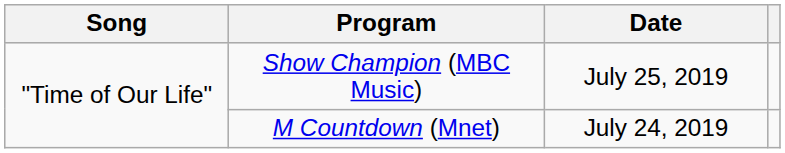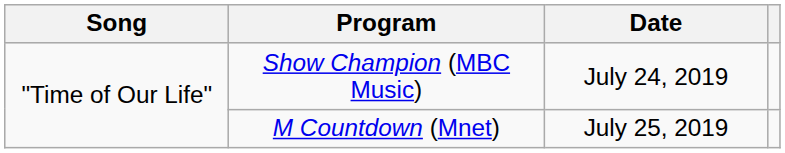 <table class="wikitable" style="text-align:center">
 <tr>
 <th width="140">Song</th>
 <th width="200">Program</th>
 <th width="140">Date</th>
 <th></th>
 </tr>
 <tr>
 <td rowspan=2>"Time of Our Life"</td>
 <td><em><a href='#'>Show Champion</a></em> (<a href='#'>MBC Music</a>)</td>
-<td>July 25, 2019</td>
+<td>July 24, 2019</td>
 <td></td>
 </tr>
 <tr>
 <td><em><a href='#'>M Countdown</a></em> (<a href='#'>Mnet</a>)</td>
-<td>July 24, 2019</td>
+<td>July 25, 2019</td>
 <td></td>
 </tr>
 </table>
